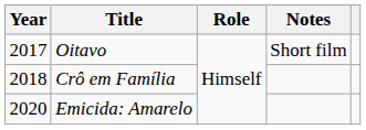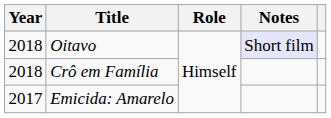 <table class="wikitable">
 <tr>
 <th>Year</th>
 <th>Title</th>
 <th>Role</th>
 <th class="unsortable">Notes</th>
 <th class="unsortable"></th>
 </tr>
 <tr>
-<td>2017</td>
+<td>2018</td>
 <td><em>Oitavo</em></td>
 <td rowspan="3">Himself</td>
-<td>Short film</td>
+<td style="background: lavender;">Short film</td>
 <td></td>
 </tr>
 <tr>
 <td>2018</td>
 <td><em>Crô em Família</em></td>
 <td></td>
 <td></td>
 </tr>
 <tr>
-<td>2020</td>
+<td>2017</td>
 <td><em>Emicida: Amarelo</em></td>
 <td></td>
 <td></td>
 </tr>
 </table>
